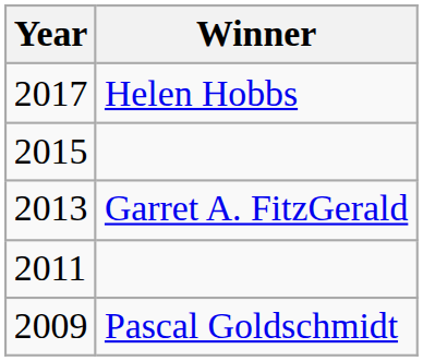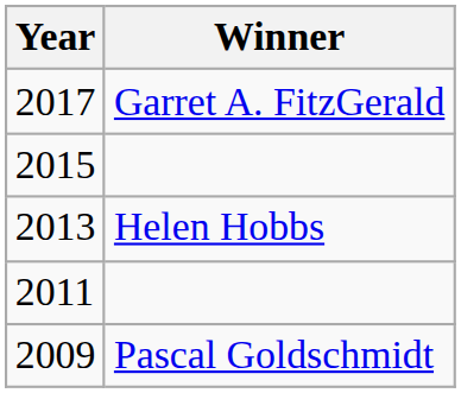 <table class="wikitable">
 <tr>
 <th>Year</th>
 <th>Winner</th>
 </tr>
 <tr>
 <td>2017</td>
-<td><a href='#'>Helen Hobbs</a></td>
+<td><a href='#'>Garret A. FitzGerald</a></td>
 </tr>
 <tr>
 <td>2015</td>
 <td></td>
 </tr>
 <tr>
 <td>2013</td>
-<td><a href='#'>Garret A. FitzGerald</a></td>
+<td><a href='#'>Helen Hobbs</a></td>
 </tr>
 <tr>
 <td>2011</td>
 <td></td>
 </tr>
 <tr>
 <td>2009</td>
 <td><a href='#'>Pascal Goldschmidt</a></td>
 </tr>
 </table>
